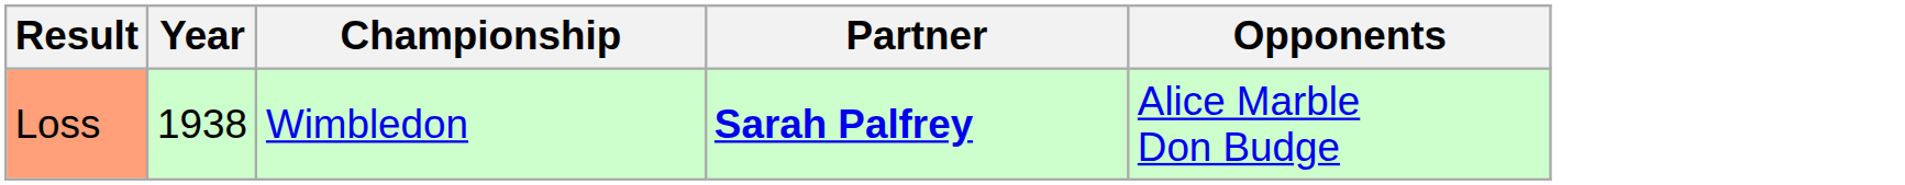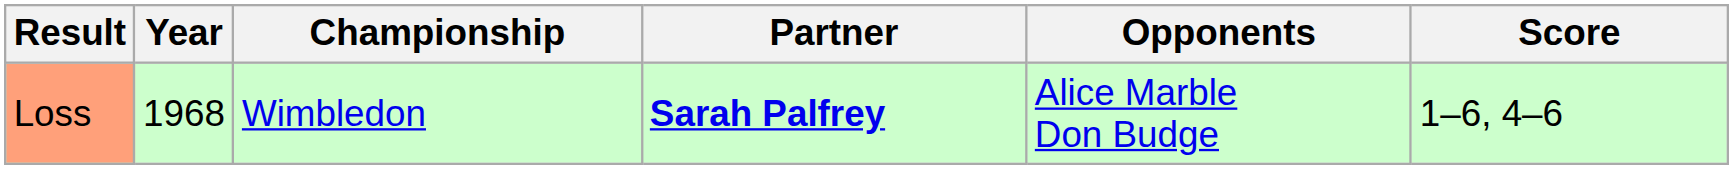 <table class='sortable wikitable'>
 <tr>
 <th>Result</th>
 <th>Year</th>
 <th style="width:170px">Championship</th>
 <th style="width:160px">Partner</th>
 <th style="width:160px">Opponents</th>
+<th style="width:130px" class="unsortable">Score</th>
 </tr>
 <tr bgcolor="#CCFFCC">
 <td style="background:#ffa07a;">Loss</td>
-<td>1938</td>
+<td>1968</td>
 <td><a href='#'>Wimbledon</a></td>
 <td><strong> <a href='#'>Sarah Palfrey</a></strong></td>
 <td> <a href='#'>Alice Marble</a><br> <a href='#'>Don Budge</a></td>
+<td>1–6, 4–6</td>
 </tr>
 </table>
